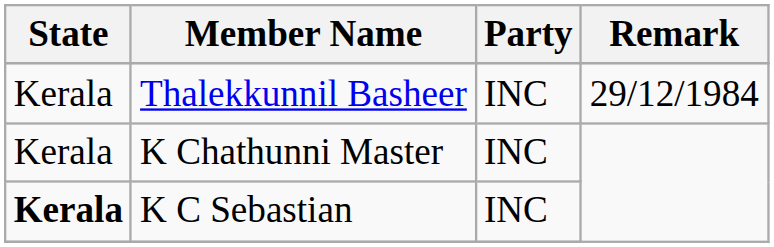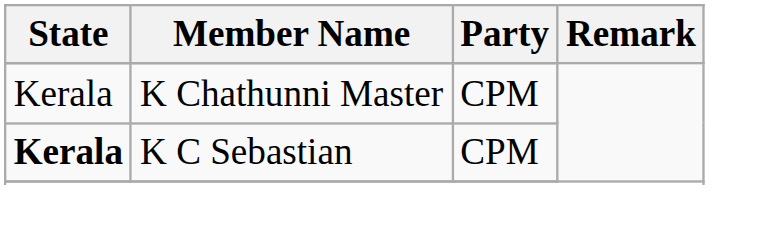 <table class="wikitable sortable">
 <tr>
 <th>State</th>
 <th>Member Name</th>
 <th>Party</th>
 <th>Remark</th>
 </tr>
 <tr>
 </tr>
 <tr>
 <td>Kerala</td>
-<td><a href='#'>Thalekkunnil Basheer</a></td>
-<td>INC</td>
-<td>29/12/1984</td>
-</tr>
-<tr>
-<td>Kerala</td>
 <td>K Chathunni Master</td>
-<td>INC</td>
+<td>CPM</td>
 </tr>
 <tr>
 <td><strong>Kerala</strong></td>
 <td>K C Sebastian</td>
-<td>INC</td>
+<td>CPM</td>
 </tr>
 <tr>
 </tr>
 <tr>
 </tr>
 </table>
